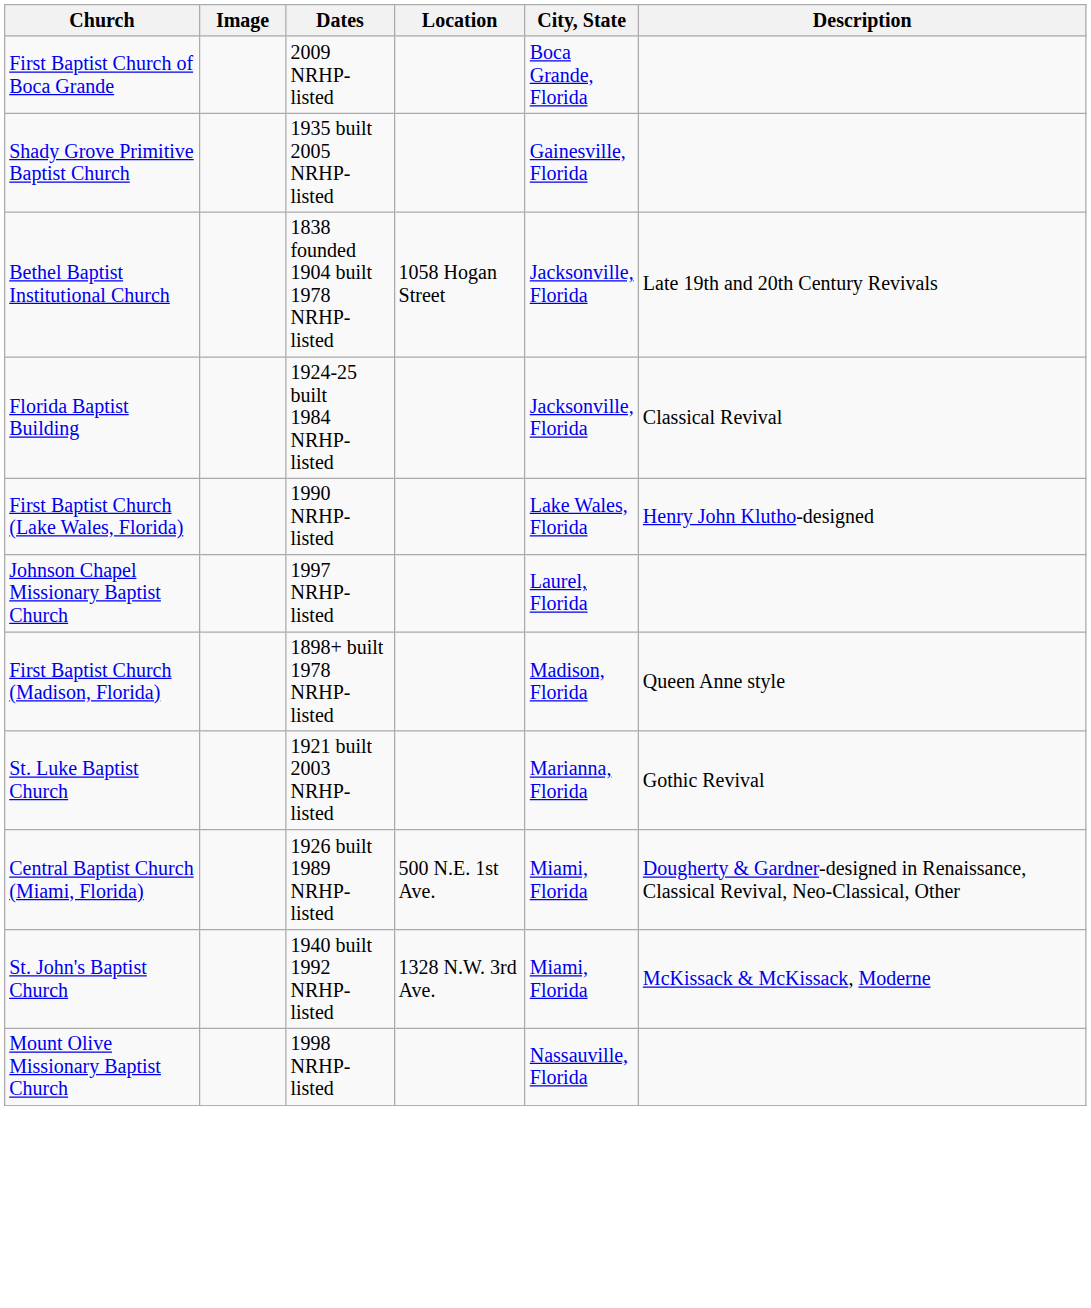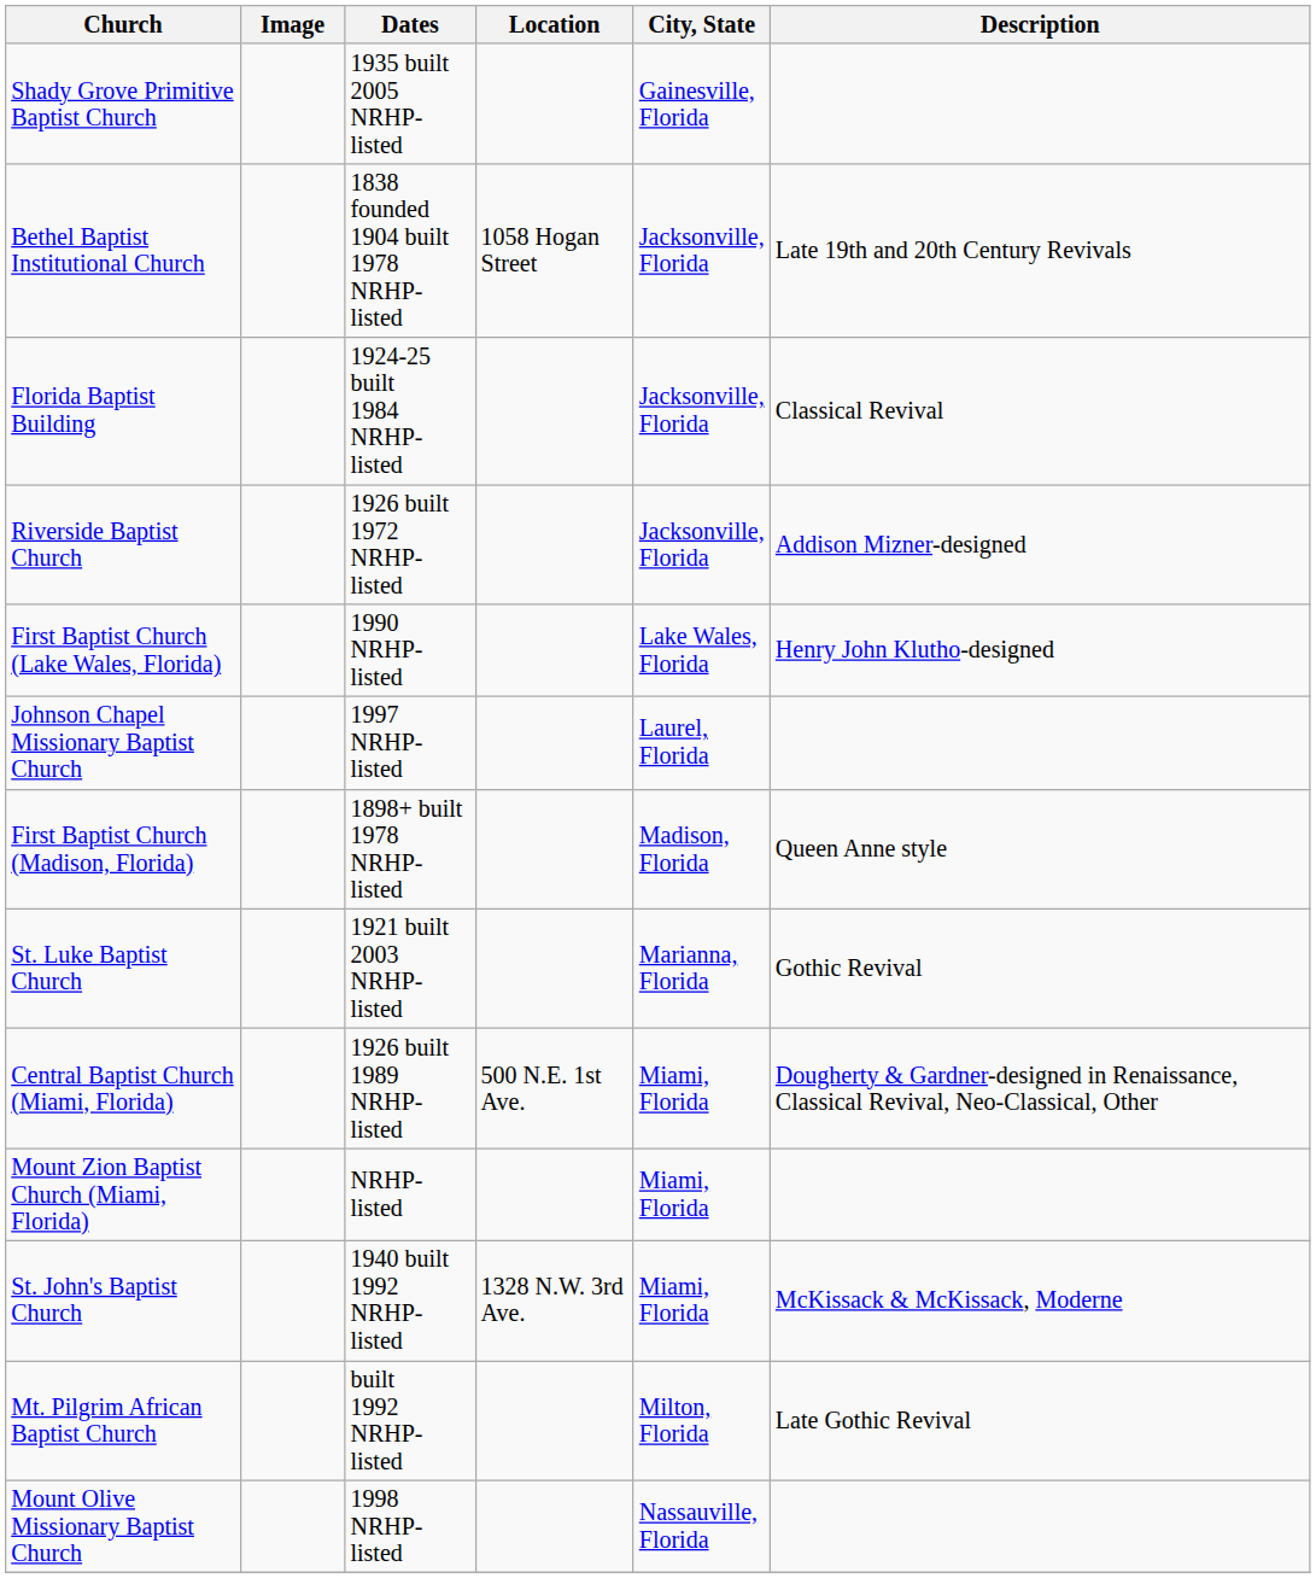 <table class="wikitable sortable" style="width:98%">
 <tr>
 <th width = 18%><strong>Church</strong></th>
 <th width = 8% class="unsortable"><strong>Image</strong></th>
 <th width = 10%><strong>Dates</strong></th>
 <th><strong>Location</strong></th>
 <th width = 8%><strong>City, State</strong></th>
 <th class="unsortable"><strong>Description</strong></th>
-</tr>
-<tr ->
-<td><a href='#'>First Baptist Church of Boca Grande</a></td>
-<td></td>
-<td>2009 NRHP-listed</td>
-<td></td>
-<td><a href='#'>Boca Grande, Florida</a></td>
-<td></td>
 </tr>
 <tr ->
 <td><a href='#'>Shady Grove Primitive Baptist Church</a></td>
 <td></td>
 <td>1935 built<br>2005 NRHP-listed</td>
 <td><small></small></td>
 <td><a href='#'>Gainesville, Florida</a></td>
 <td></td>
 </tr>
 <tr ->
 <td><a href='#'>Bethel Baptist Institutional Church</a></td>
 <td></td>
 <td>1838 founded<br>1904 built<br>1978 NRHP-listed</td>
 <td>1058 Hogan Street<br><small></small></td>
 <td><a href='#'>Jacksonville, Florida</a></td>
 <td>Late 19th and 20th Century Revivals</td>
 </tr>
 <tr ->
 <td><a href='#'>Florida Baptist Building</a></td>
 <td></td>
 <td>1924-25 built<br>1984 NRHP-listed</td>
 <td><small></small></td>
 <td><a href='#'>Jacksonville, Florida</a></td>
 <td>Classical Revival</td>
+</tr>
+<tr ->
+<td><a href='#'>Riverside Baptist Church</a></td>
+<td></td>
+<td>1926 built<br>1972 NRHP-listed</td>
+<td><small></small></td>
+<td><a href='#'>Jacksonville, Florida</a></td>
+<td><a href='#'>Addison Mizner</a>-designed</td>
 </tr>
 <tr ->
 <td><a href='#'>First Baptist Church (Lake Wales, Florida)</a></td>
 <td></td>
 <td>1990 NRHP-listed</td>
 <td><small></small></td>
 <td><a href='#'>Lake Wales, Florida</a></td>
 <td><a href='#'>Henry John Klutho</a>-designed</td>
 </tr>
 <tr ->
 <td><a href='#'>Johnson Chapel Missionary Baptist Church</a></td>
 <td></td>
 <td>1997 NRHP-listed</td>
 <td><small></small></td>
 <td><a href='#'>Laurel, Florida</a></td>
 <td></td>
 </tr>
 <tr ->
 <td><a href='#'>First Baptist Church (Madison, Florida)</a></td>
 <td></td>
 <td>1898+ built<br>1978 NRHP-listed</td>
 <td><small></small></td>
 <td><a href='#'>Madison, Florida</a></td>
 <td>Queen Anne style</td>
 </tr>
 <tr ->
 <td><a href='#'>St. Luke Baptist Church</a></td>
 <td></td>
 <td>1921 built<br>2003 NRHP-listed</td>
 <td><small></small></td>
 <td><a href='#'>Marianna, Florida</a></td>
 <td>Gothic Revival</td>
 </tr>
 <tr ->
 <td><a href='#'>Central Baptist Church (Miami, Florida)</a></td>
 <td></td>
 <td>1926 built<br>1989 NRHP-listed</td>
 <td>500 N.E. 1st Ave.<br><small></small></td>
 <td><a href='#'>Miami, Florida</a></td>
 <td><a href='#'>Dougherty & Gardner</a>-designed in Renaissance, Classical Revival, Neo-Classical, Other</td>
 </tr>
 <tr ->
+<td><a href='#'>Mount Zion Baptist Church (Miami, Florida)</a></td>
+<td></td>
+<td>NRHP-listed</td>
+<td><small></small></td>
+<td><a href='#'>Miami, Florida</a></td>
+<td></td>
+</tr>
+<tr ->
 <td><a href='#'>St. John's Baptist Church</a></td>
 <td></td>
 <td>1940 built<br>1992 NRHP-listed</td>
 <td>1328 N.W. 3rd Ave.<br><small></small></td>
 <td><a href='#'>Miami, Florida</a></td>
 <td><a href='#'>McKissack & McKissack</a>, <a href='#'>Moderne</a></td>
+</tr>
+<tr ->
+<td><a href='#'>Mt. Pilgrim African Baptist Church</a></td>
+<td></td>
+<td>built<br>1992 NRHP-listed</td>
+<td><small></small></td>
+<td><a href='#'>Milton, Florida</a></td>
+<td>Late Gothic Revival</td>
 </tr>
 <tr ->
 <td><a href='#'>Mount Olive Missionary Baptist Church</a></td>
 <td></td>
 <td>1998 NRHP-listed</td>
 <td><small></small></td>
 <td><a href='#'>Nassauville, Florida</a></td>
 <td></td>
 </tr>
 <tr ->
 </tr>
 </table>
